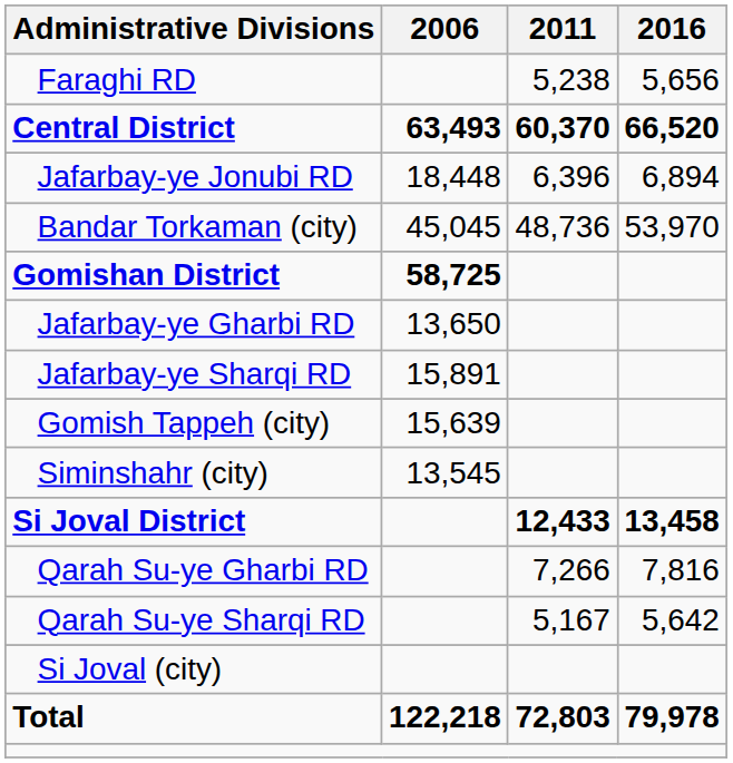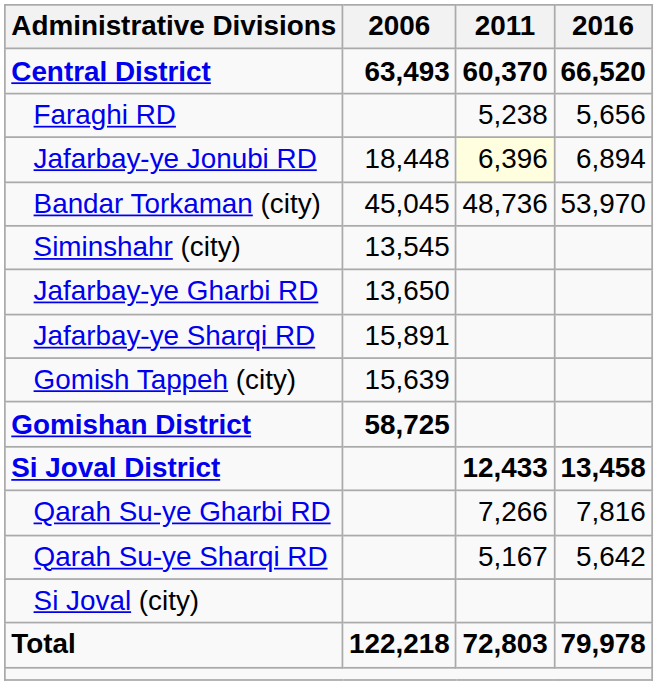 <table class="wikitable">
 <tr>
 <th>Administrative Divisions</th>
 <th>2006</th>
 <th>2011</th>
 <th>2016</th>
 </tr>
 <tr>
+<td><strong><a href='#'>Central District</a></strong></td>
+<td style="text-align: right;"><strong>63,493</strong></td>
+<td style="text-align: right;"><strong>60,370</strong></td>
+<td style="text-align: right;"><strong>66,520</strong></td>
+</tr>
+<tr>
 <td style="padding-left: 1em;"><a href='#'>Faraghi RD</a></td>
 <td style="text-align: right;"></td>
 <td style="text-align: right;">5,238</td>
 <td style="text-align: right;">5,656</td>
 </tr>
 <tr>
-<td><strong><a href='#'>Central District</a></strong></td>
-<td style="text-align: right;"><strong>63,493</strong></td>
-<td style="text-align: right;"><strong>60,370</strong></td>
-<td style="text-align: right;"><strong>66,520</strong></td>
-</tr>
-<tr>
 <td style="padding-left: 1em;"><a href='#'>Jafarbay-ye Jonubi RD</a></td>
 <td style="text-align: right;">18,448</td>
-<td style="text-align: right;">6,396</td>
+<td style="background: lightyellow; text-align: right;">6,396</td>
 <td style="text-align: right;">6,894</td>
 </tr>
 <tr>
 <td style="padding-left: 1em;"><a href='#'>Bandar Torkaman</a> (city)</td>
 <td style="text-align: right;">45,045</td>
 <td style="text-align: right;">48,736</td>
 <td style="text-align: right;">53,970</td>
 </tr>
 <tr>
-<td><strong><a href='#'>Gomishan District</a></strong></td>
-<td style="text-align: right;"><strong>58,725</strong></td>
+<td style="padding-left: 1em;"><a href='#'>Siminshahr</a> (city)</td>
+<td style="text-align: right;">13,545</td>
 <td style="text-align: right;"></td>
 <td style="text-align: right;"></td>
 </tr>
 <tr>
 <td style="padding-left: 1em;"><a href='#'>Jafarbay-ye Gharbi RD</a></td>
 <td style="text-align: right;">13,650</td>
 <td style="text-align: right;"></td>
 <td style="text-align: right;"></td>
 </tr>
 <tr>
 <td style="padding-left: 1em;"><a href='#'>Jafarbay-ye Sharqi RD</a></td>
 <td style="text-align: right;">15,891</td>
 <td style="text-align: right;"></td>
 <td style="text-align: right;"></td>
 </tr>
 <tr>
 <td style="padding-left: 1em;"><a href='#'>Gomish Tappeh</a> (city)</td>
 <td style="text-align: right;">15,639</td>
 <td style="text-align: right;"></td>
 <td style="text-align: right;"></td>
 </tr>
 <tr>
-<td style="padding-left: 1em;"><a href='#'>Siminshahr</a> (city)</td>
-<td style="text-align: right;">13,545</td>
+<td><strong><a href='#'>Gomishan District</a></strong></td>
+<td style="text-align: right;"><strong>58,725</strong></td>
 <td style="text-align: right;"></td>
 <td style="text-align: right;"></td>
 </tr>
 <tr>
 <td><strong><a href='#'>Si Joval District</a></strong></td>
 <td style="text-align: right;"></td>
 <td style="text-align: right;"><strong>12,433</strong></td>
 <td style="text-align: right;"><strong>13,458</strong></td>
 </tr>
 <tr>
 <td style="padding-left: 1em;"><a href='#'>Qarah Su-ye Gharbi RD</a></td>
 <td style="text-align: right;"></td>
 <td style="text-align: right;">7,266</td>
 <td style="text-align: right;">7,816</td>
 </tr>
 <tr>
 <td style="padding-left: 1em;"><a href='#'>Qarah Su-ye Sharqi RD</a></td>
 <td style="text-align: right;"></td>
 <td style="text-align: right;">5,167</td>
 <td style="text-align: right;">5,642</td>
 </tr>
 <tr>
 <td style="padding-left: 1em;"><a href='#'>Si Joval</a> (city)</td>
 <td style="text-align: right;"></td>
 <td style="text-align: right;"></td>
 <td style="text-align: right;"></td>
 </tr>
 <tr>
 <td><strong>Total</strong></td>
 <td style="text-align: right;"><strong>122,218</strong></td>
 <td style="text-align: right;"><strong>72,803</strong></td>
 <td style="text-align: right;"><strong>79,978</strong></td>
 </tr>
 <tr>
 <td colspan=4></td>
 </tr>
 </table>
